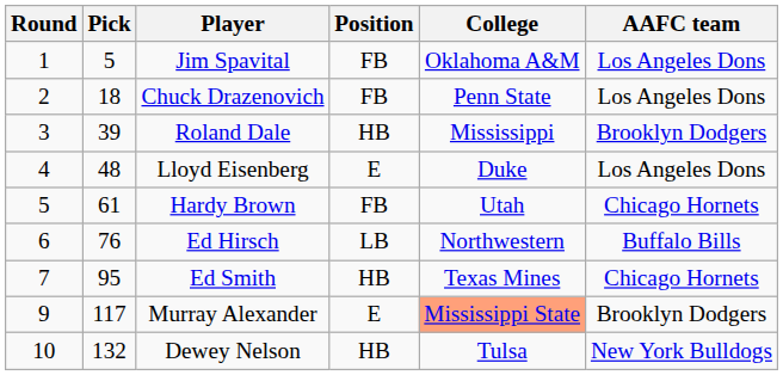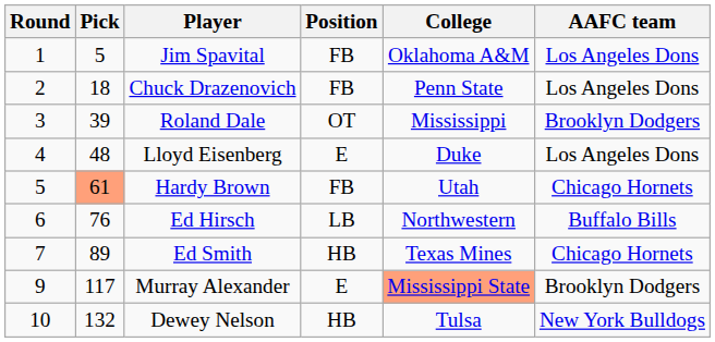 <table class="wikitable sortable sortable"  style="text-align:center;">
 <tr>
 <th>Round</th>
 <th>Pick</th>
 <th>Player</th>
 <th>Position</th>
 <th>College</th>
 <th>AAFC team</th>
 </tr>
 <tr>
 <td>1</td>
 <td>5</td>
 <td><a href='#'>Jim Spavital</a></td>
 <td>FB</td>
 <td><a href='#'>Oklahoma A&M</a></td>
 <td><a href='#'>Los Angeles Dons</a></td>
 </tr>
 <tr>
 <td>2</td>
 <td>18</td>
 <td><a href='#'>Chuck Drazenovich</a></td>
 <td>FB</td>
 <td><a href='#'>Penn State</a></td>
 <td>Los Angeles Dons</td>
 </tr>
 <tr>
 <td>3</td>
 <td>39</td>
 <td><a href='#'>Roland Dale</a></td>
-<td>HB</td>
+<td>OT</td>
 <td><a href='#'>Mississippi</a></td>
 <td><a href='#'>Brooklyn Dodgers</a></td>
 </tr>
 <tr>
 <td>4</td>
 <td>48</td>
 <td>Lloyd Eisenberg</td>
 <td>E</td>
 <td><a href='#'>Duke</a></td>
 <td>Los Angeles Dons</td>
 </tr>
 <tr>
 <td>5</td>
-<td>61</td>
+<td style="background: lightsalmon;">61</td>
 <td><a href='#'>Hardy Brown</a></td>
 <td>FB</td>
 <td><a href='#'>Utah</a></td>
 <td><a href='#'>Chicago Hornets</a></td>
 </tr>
 <tr>
 <td>6</td>
 <td>76</td>
 <td><a href='#'>Ed Hirsch</a></td>
 <td>LB</td>
 <td><a href='#'>Northwestern</a></td>
 <td><a href='#'>Buffalo Bills</a></td>
 </tr>
 <tr>
 <td>7</td>
-<td>95</td>
+<td>89</td>
 <td><a href='#'>Ed Smith</a></td>
 <td>HB</td>
 <td><a href='#'>Texas Mines</a></td>
 <td><a href='#'>Chicago Hornets</a></td>
 </tr>
 <tr>
 <td>9</td>
 <td>117</td>
 <td>Murray Alexander</td>
 <td>E</td>
 <td style="background: lightsalmon;"><a href='#'>Mississippi State</a></td>
 <td>Brooklyn Dodgers</td>
 </tr>
 <tr>
 <td>10</td>
 <td>132</td>
 <td>Dewey Nelson</td>
 <td>HB</td>
 <td><a href='#'>Tulsa</a></td>
 <td><a href='#'>New York Bulldogs</a></td>
 </tr>
 </table>
